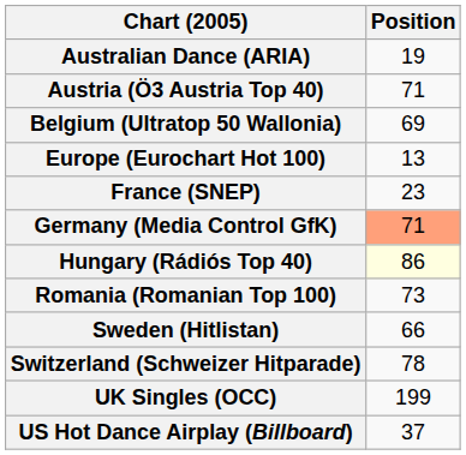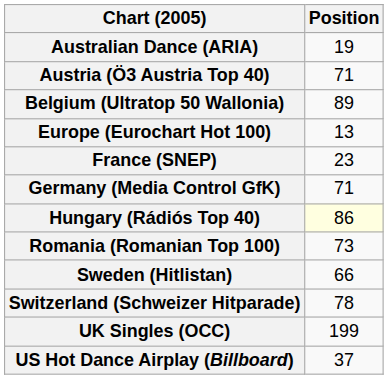 <table class="wikitable sortable plainrowheaders" style="text-align:center">
 <tr>
 <th>Chart (2005)</th>
 <th>Position</th>
 </tr>
 <tr>
 <th scope="row">Australian Dance (ARIA)</th>
 <td>19</td>
 </tr>
 <tr>
 <th scope="row">Austria (Ö3 Austria Top 40)</th>
 <td>71</td>
 </tr>
 <tr>
 <th scope="row">Belgium (Ultratop 50 Wallonia)</th>
-<td>69</td>
+<td>89</td>
 </tr>
 <tr>
 <th scope="row">Europe (Eurochart Hot 100)</th>
 <td>13</td>
 </tr>
 <tr>
 <th scope="row">France (SNEP)</th>
 <td>23</td>
 </tr>
 <tr>
 <th scope="row">Germany (Media Control GfK)</th>
-<td style="background: lightsalmon;">71</td>
+<td>71</td>
 </tr>
 <tr>
 <th scope="row">Hungary (Rádiós Top 40)</th>
 <td style="background: lightyellow;">86</td>
 </tr>
 <tr>
 <th scope="row">Romania (Romanian Top 100)</th>
 <td>73</td>
 </tr>
 <tr>
 <th scope="row">Sweden (Hitlistan)</th>
 <td>66</td>
 </tr>
 <tr>
 <th scope="row">Switzerland (Schweizer Hitparade)</th>
 <td>78</td>
 </tr>
 <tr>
 <th scope="row">UK Singles (OCC)</th>
 <td>199</td>
 </tr>
 <tr>
 <th scope="row">US Hot Dance Airplay (<em>Billboard</em>)</th>
 <td>37</td>
 </tr>
 </table>
